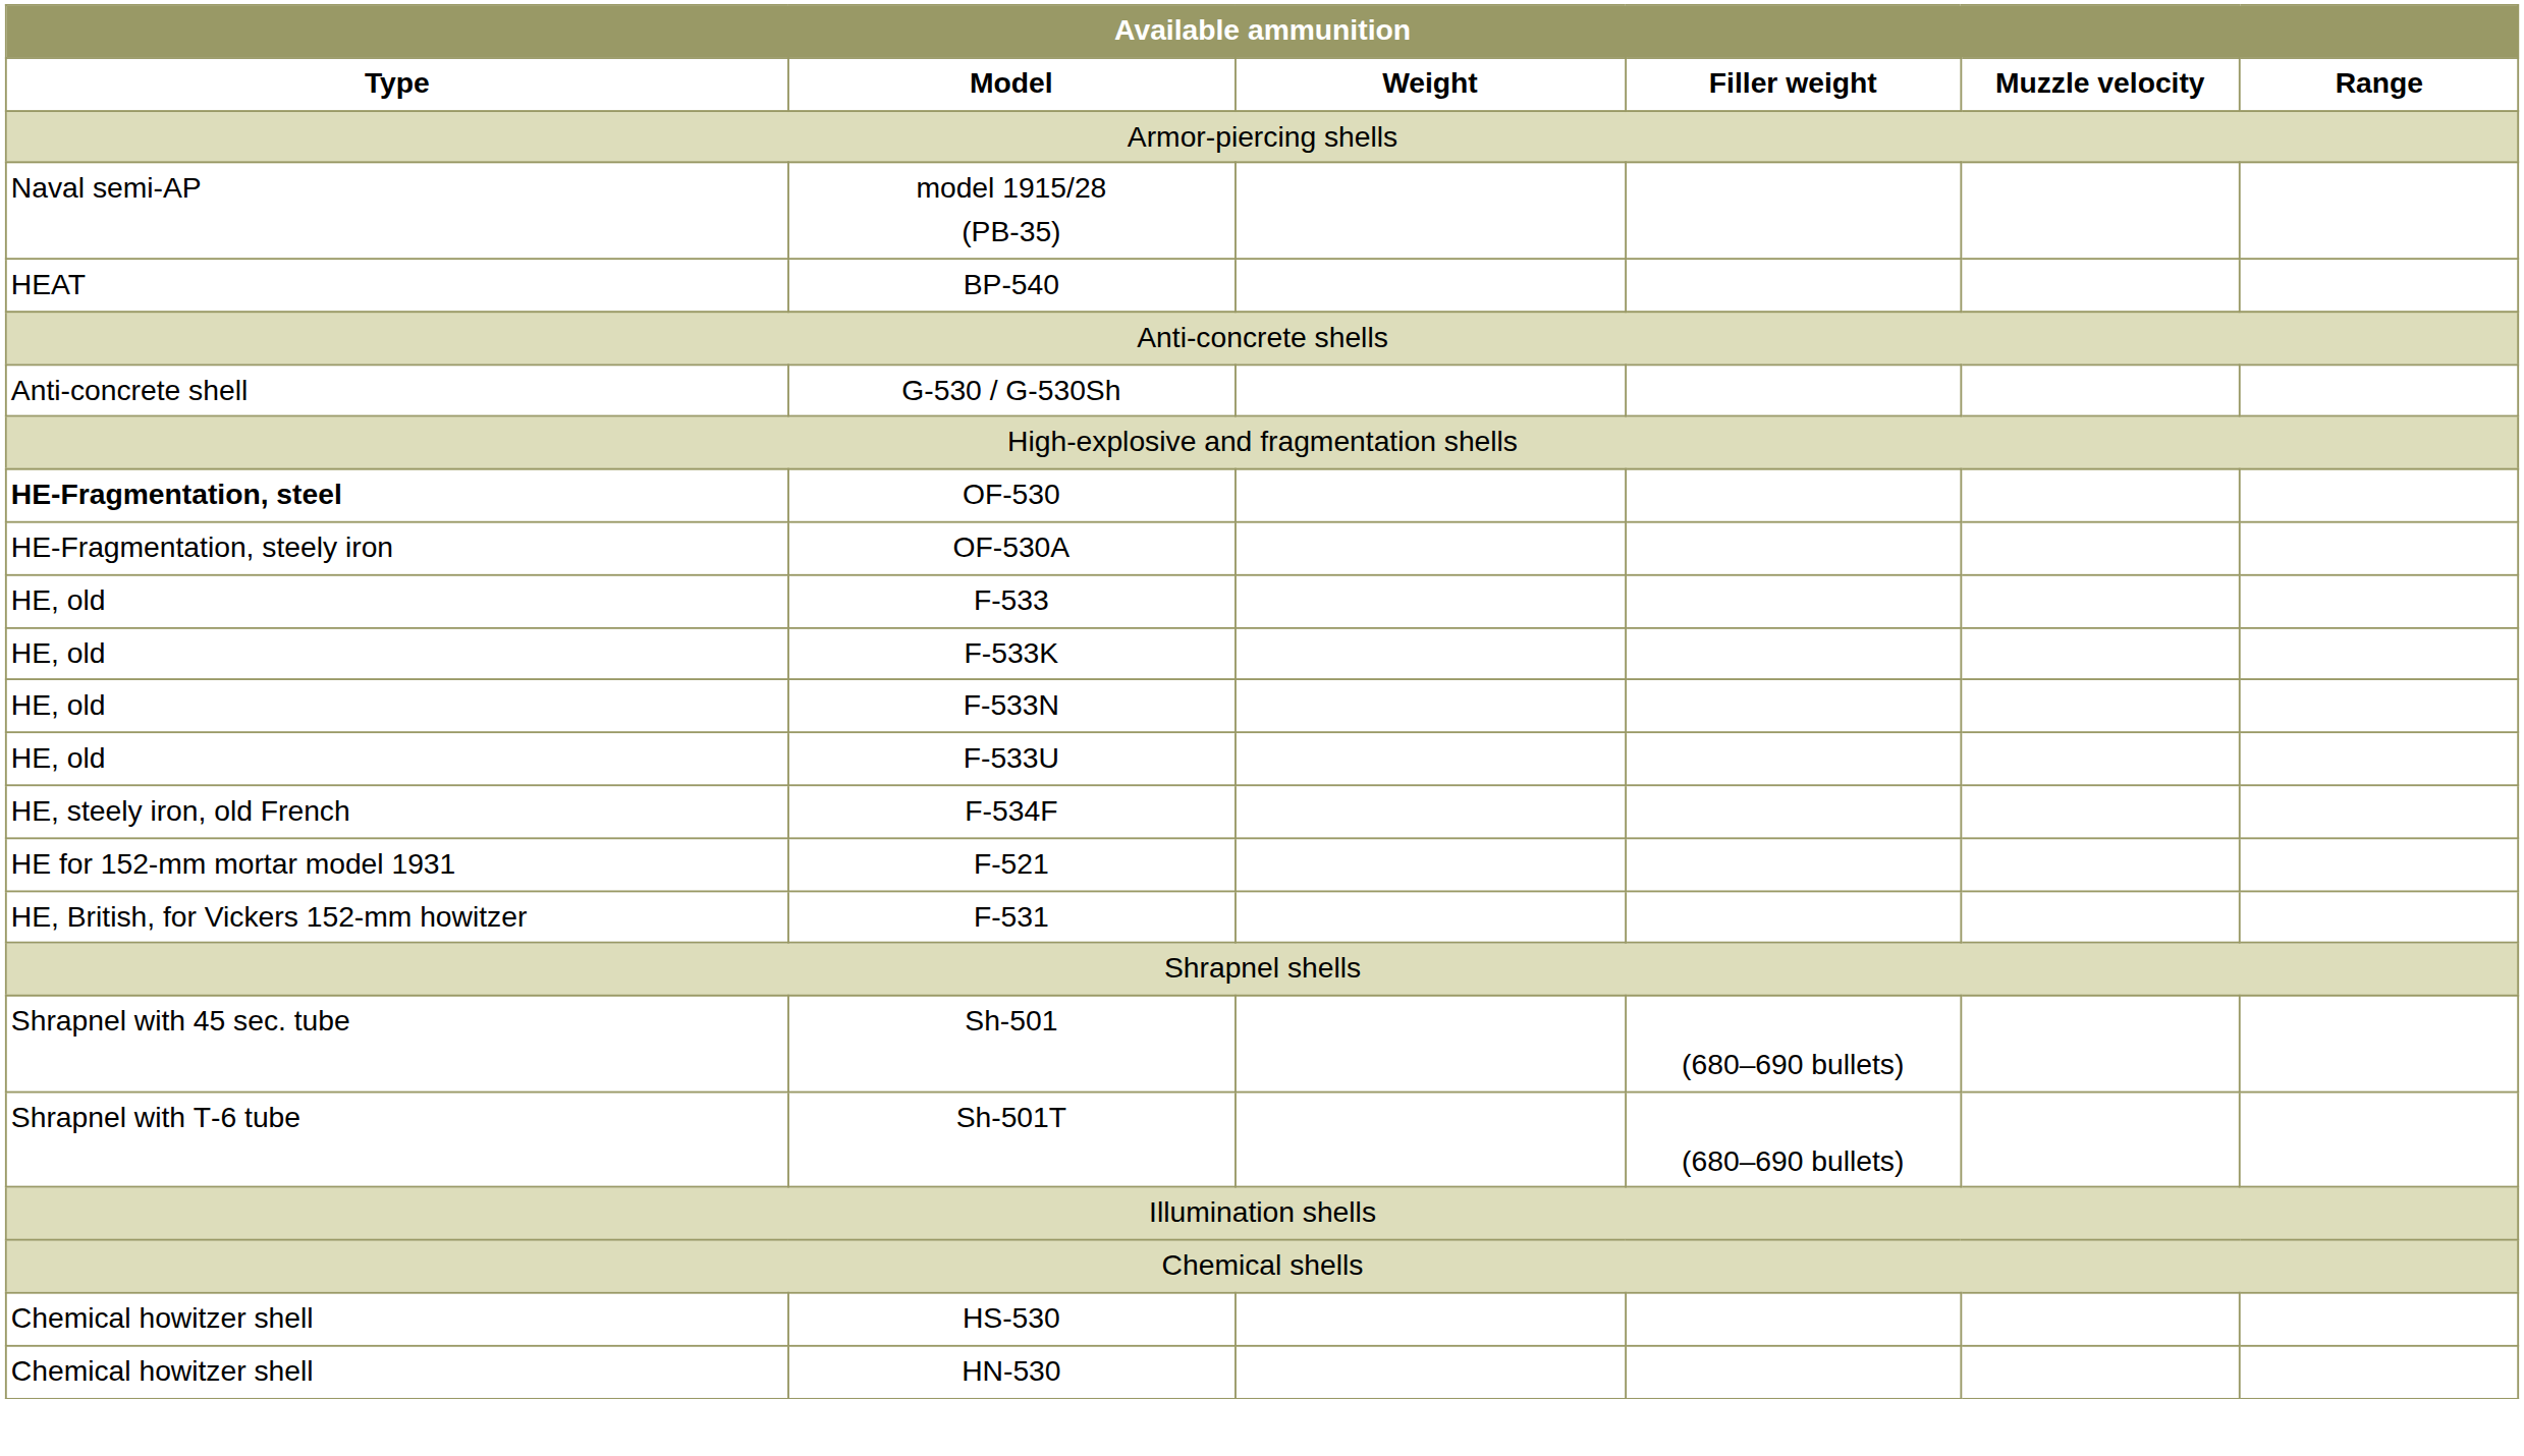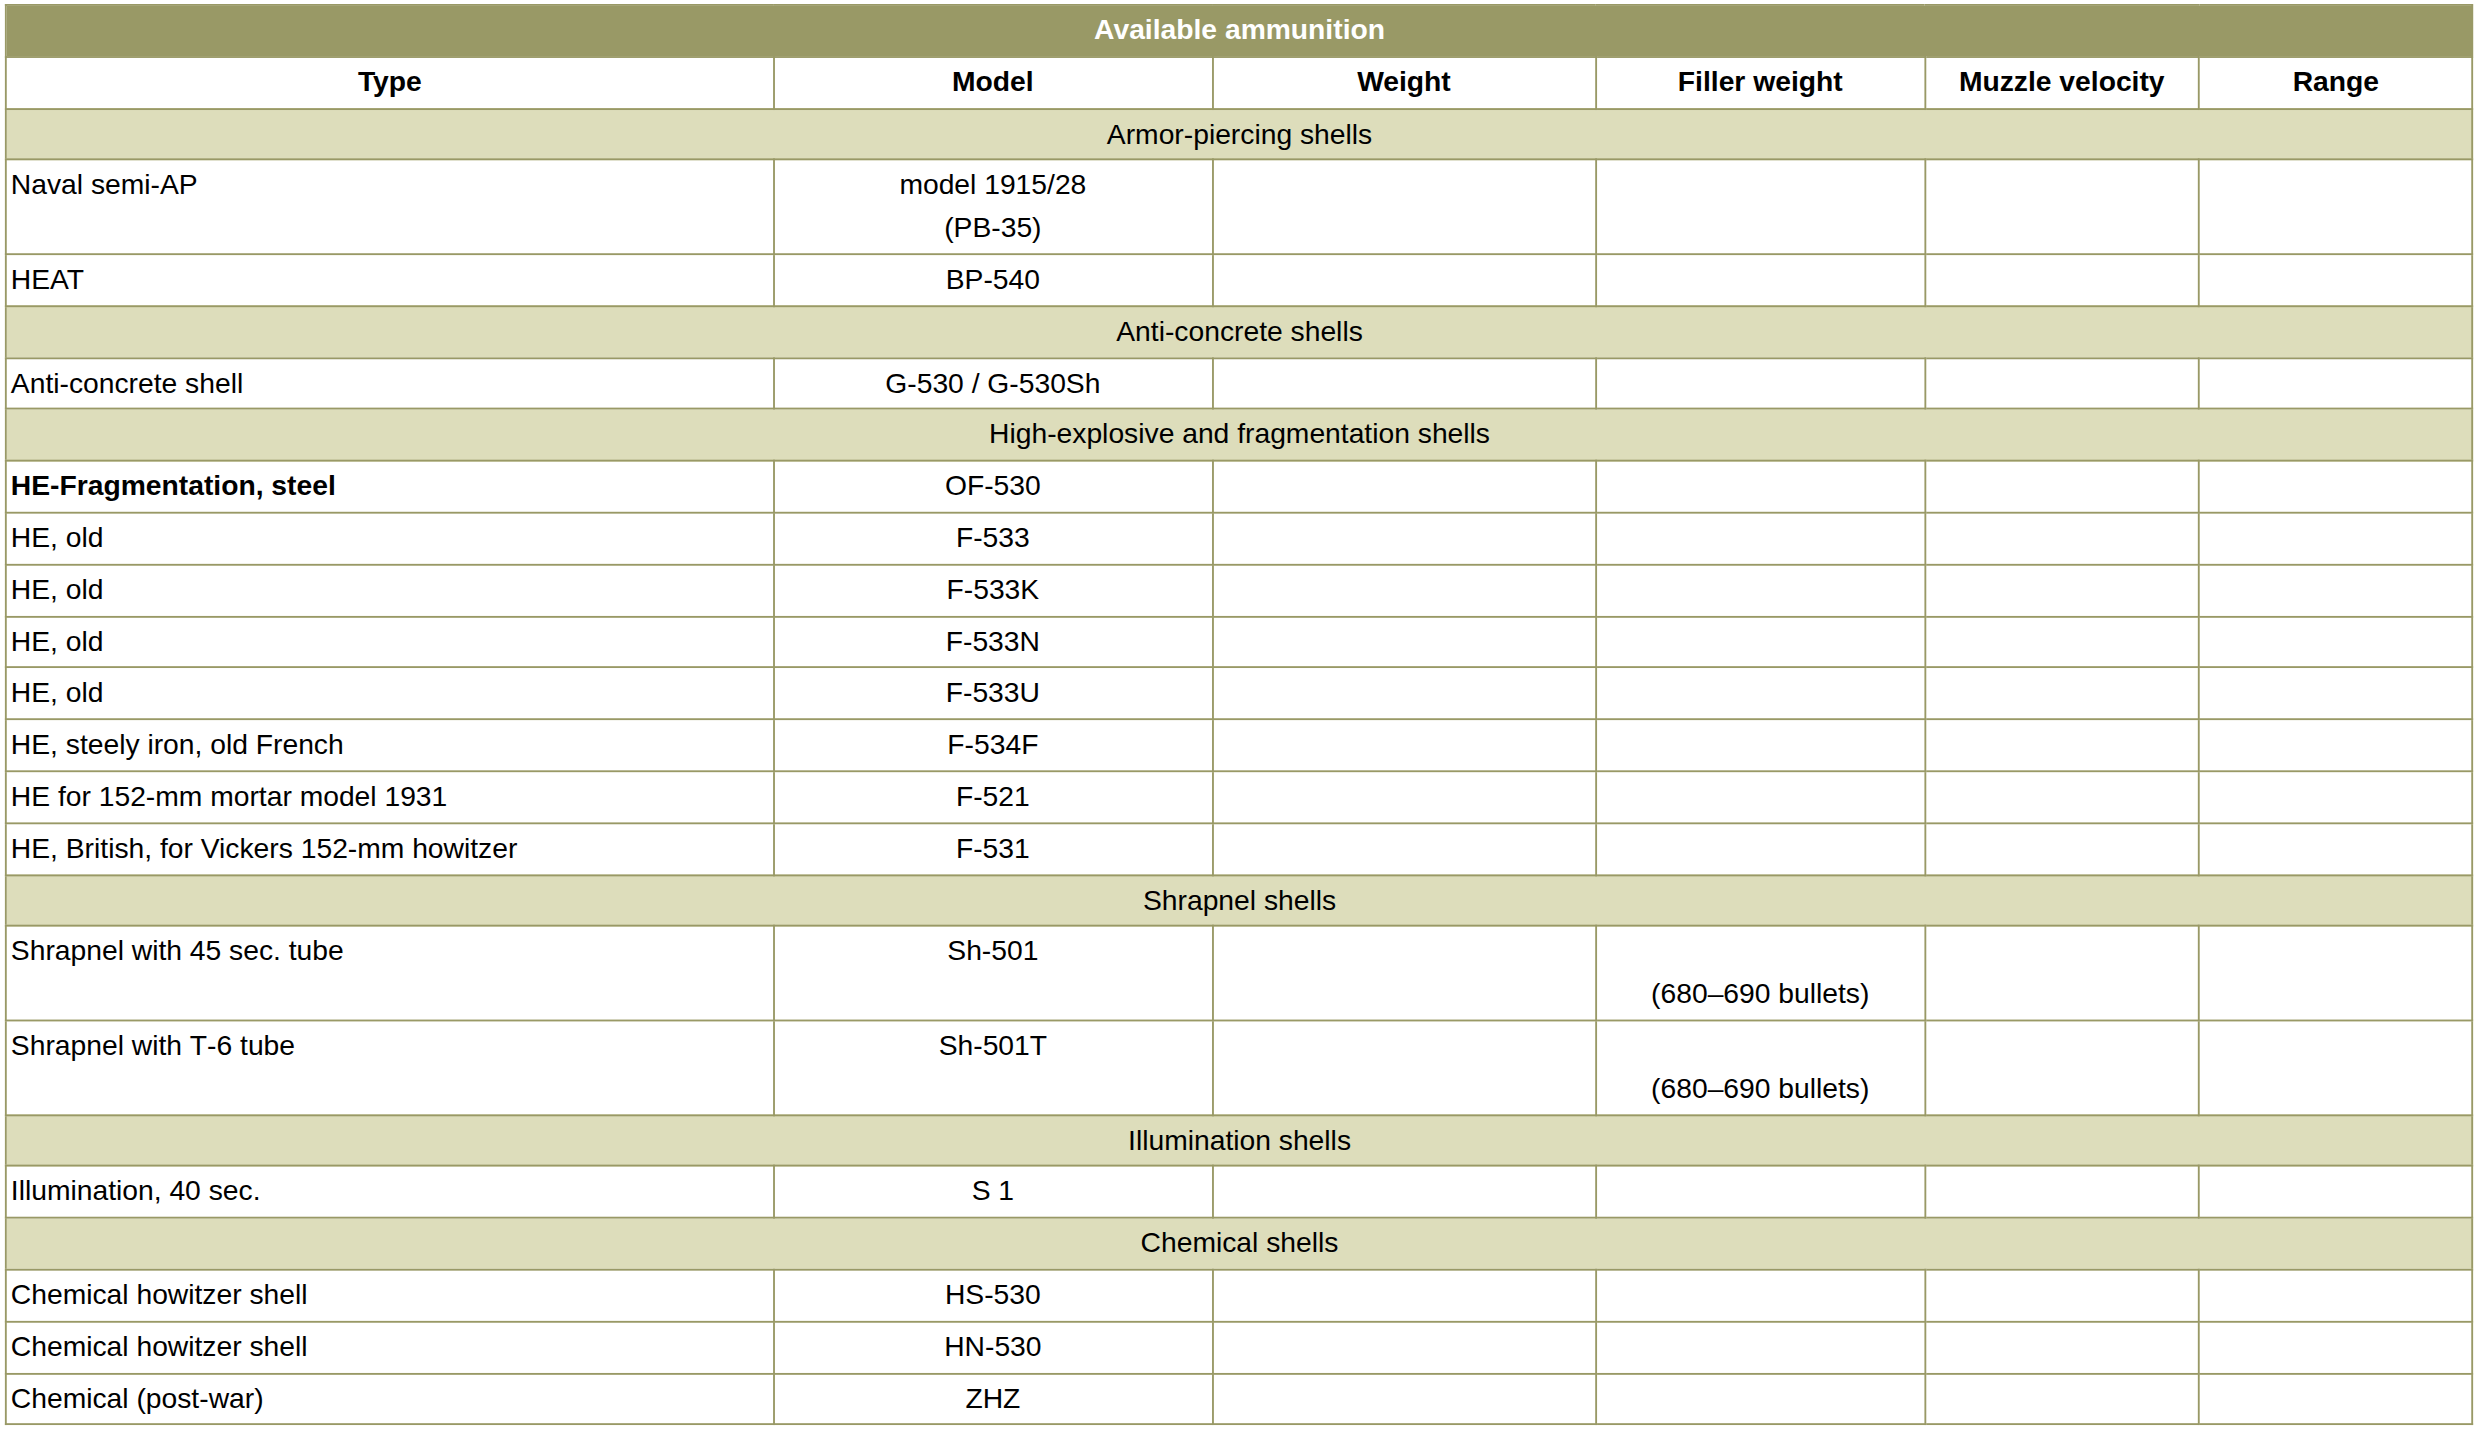 <table border=0 cellspacing=0 cellpadding=2 style="margin:0 0 .5em 1em; width:105%; background:#fff; border-collapse:collapse; border:1px solid #996; line-height:1.5; font-size:95%">
 <tr style="vertical-align:top; text-align:center; border:1px solid #996; background-color:#996; color:#fff">
 <td colspan="6"><strong>Available ammunition</strong></td>
 </tr>
 <tr style="vertical-align:top; text-align:center; border:1px solid #996;">
 <td width="28%" style="border:1px solid #996"><strong>Type</strong></td>
 <td width="16%" style="border:1px solid #996"><strong>Model</strong></td>
 <td width="14%" style="border:1px solid #996"><strong>Weight</strong></td>
 <td width="12%" style="border:1px solid #996"><strong>Filler weight</strong></td>
 <td width="10%" style="border:1px solid #996"><strong>Muzzle velocity</strong></td>
 <td width="10%" style="border:1px solid #996"><strong>Range</strong></td>
 </tr>
 <tr style="vertical-align:top; text-align:center; border:1px solid #996; background-color:#ddb;">
 <td colspan="6">Armor-piercing shells</td>
 </tr>
 <tr style="vertical-align:top; text-align:center;">
 <td style="border:1px solid #996; text-align:left">Naval semi-AP</td>
 <td style="border:1px solid #996">model 1915/28<br>(PB-35)</td>
 <td style="border:1px solid #996"></td>
 <td style="border:1px solid #996"></td>
 <td style="border:1px solid #996"></td>
 <td style="border:1px solid #996"></td>
 </tr>
 <tr style="vertical-align:top; text-align:center;">
 <td style="border:1px solid #996; text-align:left">HEAT</td>
 <td style="border:1px solid #996">BP-540</td>
 <td style="border:1px solid #996"></td>
 <td style="border:1px solid #996"></td>
 <td style="border:1px solid #996"></td>
 <td style="border:1px solid #996"></td>
 </tr>
 <tr style="vertical-align:top; text-align:center; border:1px solid #996; background-color:#ddb;">
 <td colspan="6">Anti-concrete shells</td>
 </tr>
 <tr style="vertical-align:top; text-align:center;">
 <td style="border:1px solid #996; text-align:left">Anti-concrete shell</td>
 <td style="border:1px solid #996">G-530 / G-530Sh</td>
 <td style="border:1px solid #996"></td>
 <td style="border:1px solid #996"></td>
 <td style="border:1px solid #996"></td>
 <td style="border:1px solid #996"></td>
 </tr>
 <tr style="vertical-align:top; text-align:center; border:1px solid #996; background-color:#ddb;">
 <td colspan="6">High-explosive and fragmentation shells</td>
 </tr>
 <tr style="vertical-align:top; text-align:center;">
 <td style="border:1px solid #996; text-align:left"><strong>HE-Fragmentation, steel</strong></td>
 <td style="border:1px solid #996">OF-530</td>
-<td style="border:1px solid #996"></td>
-<td style="border:1px solid #996"></td>
-<td style="border:1px solid #996"></td>
-<td style="border:1px solid #996"></td>
-</tr>
-<tr style="vertical-align:top; text-align:center;">
-<td style="border:1px solid #996; text-align:left">HE-Fragmentation, steely iron</td>
-<td style="border:1px solid #996">OF-530A</td>
 <td style="border:1px solid #996"></td>
 <td style="border:1px solid #996"></td>
 <td style="border:1px solid #996"></td>
 <td style="border:1px solid #996"></td>
 </tr>
 <tr style="vertical-align:top; text-align:center;">
 <td style="border:1px solid #996; text-align:left">HE, old</td>
 <td style="border:1px solid #996">F-533</td>
 <td style="border:1px solid #996"></td>
 <td style="border:1px solid #996"></td>
 <td style="border:1px solid #996"></td>
 <td style="border:1px solid #996"></td>
 </tr>
 <tr style="vertical-align:top; text-align:center;">
 <td style="border:1px solid #996; text-align:left">HE, old</td>
 <td style="border:1px solid #996">F-533K</td>
 <td style="border:1px solid #996"></td>
 <td style="border:1px solid #996"></td>
 <td style="border:1px solid #996"></td>
 <td style="border:1px solid #996"></td>
 </tr>
 <tr style="vertical-align:top; text-align:center;">
 <td style="border:1px solid #996; text-align:left">HE, old</td>
 <td style="border:1px solid #996">F-533N</td>
 <td style="border:1px solid #996"></td>
 <td style="border:1px solid #996"></td>
 <td style="border:1px solid #996"></td>
 <td style="border:1px solid #996"></td>
 </tr>
 <tr style="vertical-align:top; text-align:center;">
 <td style="border:1px solid #996; text-align:left">HE, old</td>
 <td style="border:1px solid #996">F-533U</td>
 <td style="border:1px solid #996"></td>
 <td style="border:1px solid #996"></td>
 <td style="border:1px solid #996"></td>
 <td style="border:1px solid #996"></td>
 </tr>
 <tr style="vertical-align:top; text-align:center;">
 <td style="border:1px solid #996; text-align:left">HE, steely iron, old French</td>
 <td style="border:1px solid #996">F-534F</td>
 <td style="border:1px solid #996"></td>
 <td style="border:1px solid #996"></td>
 <td style="border:1px solid #996"></td>
 <td style="border:1px solid #996"></td>
 </tr>
 <tr style="vertical-align:top; text-align:center;">
 <td style="border:1px solid #996; text-align:left">HE for 152-mm mortar model 1931</td>
 <td style="border:1px solid #996">F-521</td>
 <td style="border:1px solid #996"></td>
 <td style="border:1px solid #996"></td>
 <td style="border:1px solid #996"></td>
 <td style="border:1px solid #996"></td>
 </tr>
 <tr style="vertical-align:top; text-align:center;">
 <td style="border:1px solid #996; text-align:left">HE, British, for Vickers 152-mm howitzer</td>
 <td style="border:1px solid #996">F-531</td>
 <td style="border:1px solid #996"></td>
 <td style="border:1px solid #996"></td>
 <td style="border:1px solid #996"></td>
 <td style="border:1px solid #996"></td>
 </tr>
 <tr style="vertical-align:top; text-align:center; border:1px solid #996; background-color:#ddb;">
 <td colspan="6">Shrapnel shells</td>
 </tr>
 <tr style="vertical-align:top; text-align:center;">
 <td style="border:1px solid #996; text-align:left">Shrapnel with 45 sec. tube</td>
 <td style="border:1px solid #996">Sh-501</td>
 <td style="border:1px solid #996"></td>
 <td style="border:1px solid #996"><br>(680–690 bullets)</td>
 <td style="border:1px solid #996"></td>
 <td style="border:1px solid #996"></td>
 </tr>
 <tr style="vertical-align:top; text-align:center;">
 <td style="border:1px solid #996; text-align:left">Shrapnel with Т-6 tube</td>
 <td style="border:1px solid #996">Sh-501T</td>
 <td style="border:1px solid #996"></td>
 <td style="border:1px solid #996"><br>(680–690 bullets)</td>
 <td style="border:1px solid #996"></td>
 <td style="border:1px solid #996"></td>
 </tr>
 <tr style="vertical-align:top; text-align:center; border:1px solid #996; background-color:#ddb;">
 <td colspan="6">Illumination shells</td>
 </tr>
+<tr style="vertical-align:top; text-align:center;">
+<td style="border:1px solid #996; text-align:left">Illumination, 40 sec.</td>
+<td style="border:1px solid #996">S 1</td>
+<td style="border:1px solid #996"></td>
+<td style="border:1px solid #996"></td>
+<td style="border:1px solid #996"></td>
+<td style="border:1px solid #996"></td>
+</tr>
 <tr style="vertical-align:top; text-align:center; border:1px solid #996; background-color:#ddb;">
 <td colspan="6">Chemical shells</td>
 </tr>
 <tr style="vertical-align:top; text-align:center;">
 <td style="border:1px solid #996; text-align:left">Chemical howitzer shell</td>
 <td style="border:1px solid #996">HS-530</td>
 <td style="border:1px solid #996"></td>
 <td style="border:1px solid #996"></td>
 <td style="border:1px solid #996"></td>
 <td style="border:1px solid #996"></td>
 </tr>
 <tr style="vertical-align:top; text-align:center;">
 <td style="border:1px solid #996; text-align:left">Chemical howitzer shell</td>
 <td style="border:1px solid #996">HN-530</td>
 <td style="border:1px solid #996"></td>
 <td style="border:1px solid #996"></td>
 <td style="border:1px solid #996"></td>
 <td style="border:1px solid #996"></td>
 </tr>
+<tr style="vertical-align:top; text-align:center;">
+<td style="border:1px solid #996; text-align:left">Chemical (post-war)</td>
+<td style="border:1px solid #996">ZHZ</td>
+<td style="border:1px solid #996"></td>
+<td style="border:1px solid #996"></td>
+<td style="border:1px solid #996"></td>
+<td style="border:1px solid #996"></td>
+</tr>
 </table>
